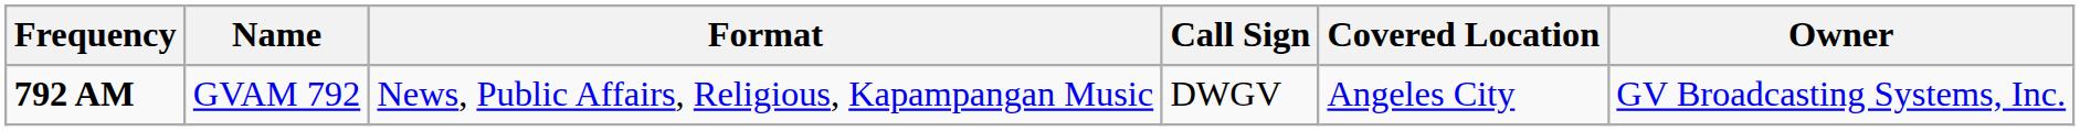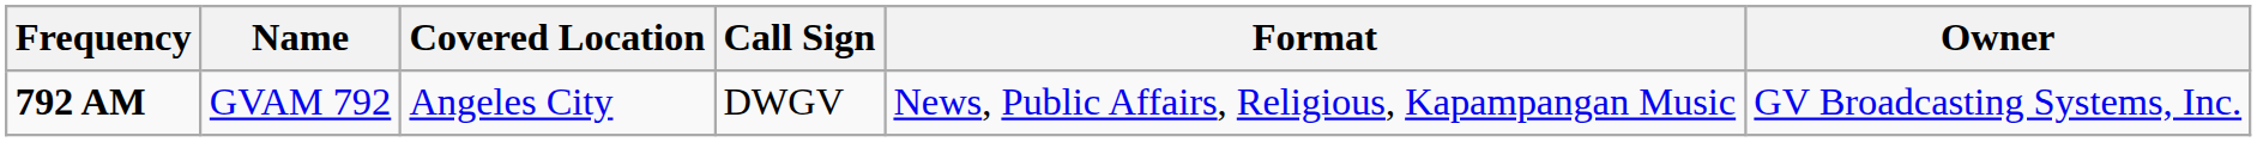 <table class="wikitable" style="font-size:90%;">
 <tr>
 <th>Frequency</th>
 <th>Name</th>
+<th>Covered Location</th>
+<th>Call Sign</th>
 <th>Format</th>
-<th>Call Sign</th>
-<th>Covered Location</th>
 <th>Owner</th>
 </tr>
 <tr>
 <td><strong>792 AM</strong></td>
 <td><a href='#'>GVAM 792</a></td>
+<td><a href='#'>Angeles City</a></td>
+<td>DWGV</td>
 <td><a href='#'>News</a>, <a href='#'>Public Affairs</a>, <a href='#'>Religious</a>, <a href='#'>Kapampangan Music</a></td>
-<td>DWGV</td>
-<td><a href='#'>Angeles City</a></td>
 <td><a href='#'>GV Broadcasting Systems, Inc.</a></td>
 </tr>
 </table>
